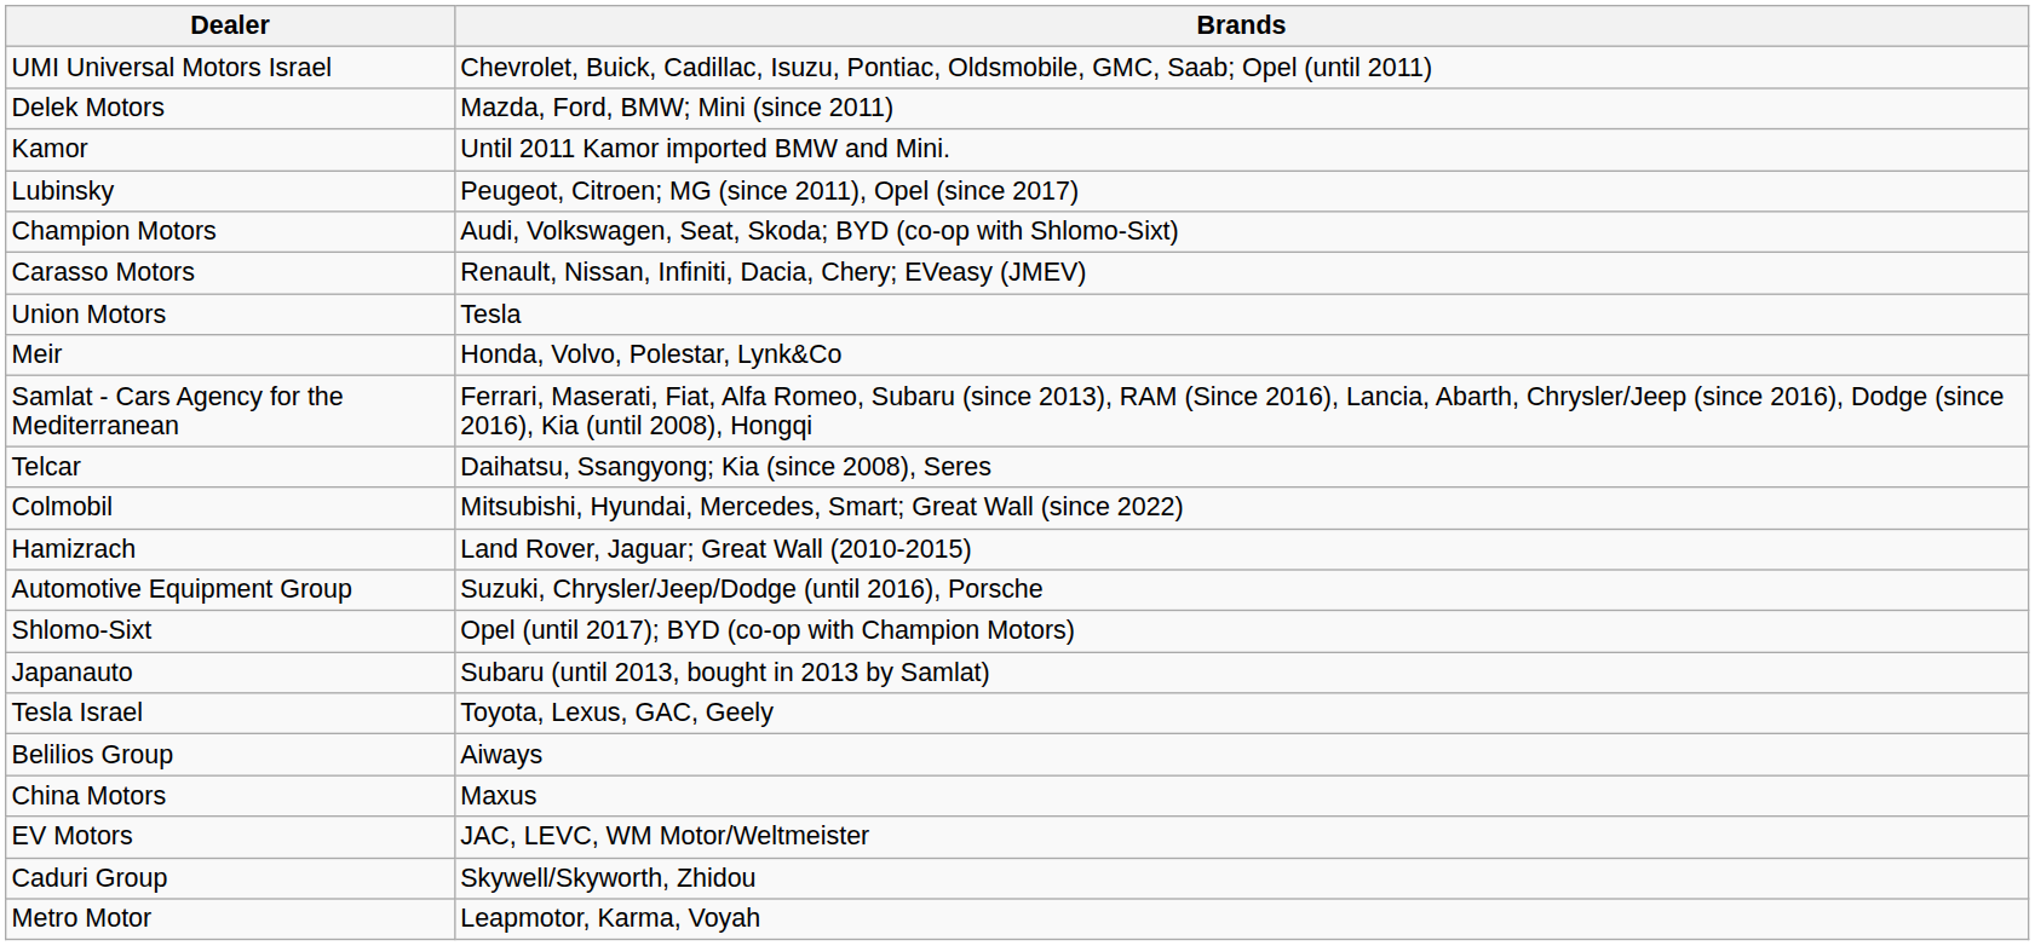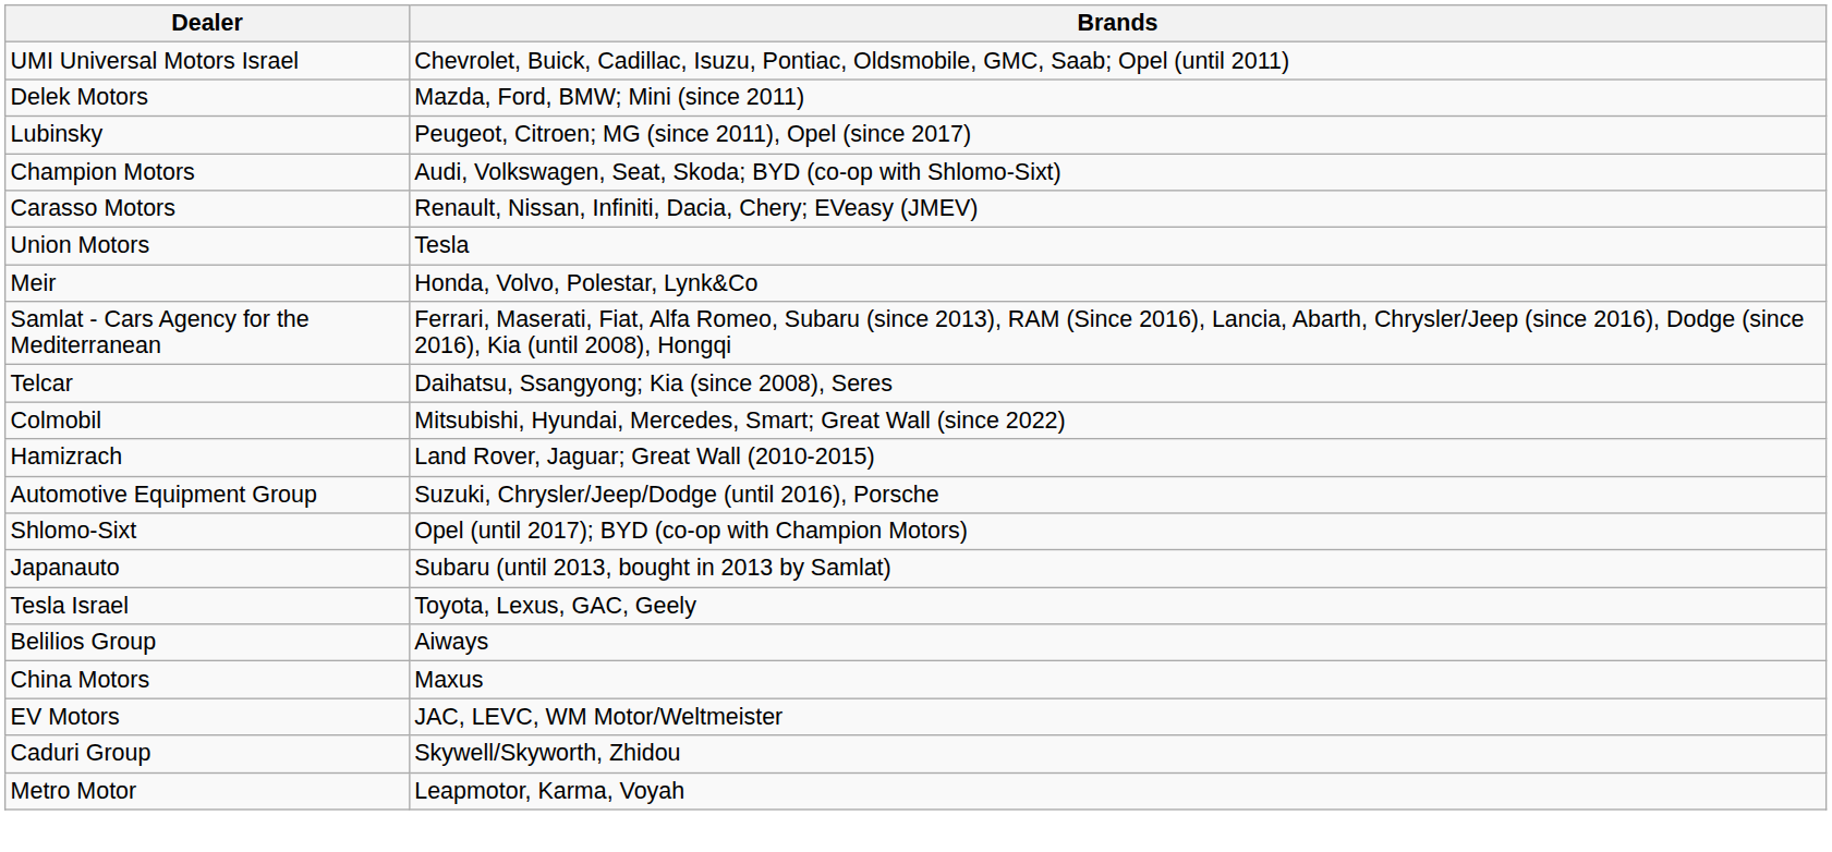 <table class="wikitable">
 <tr>
 <th>Dealer</th>
 <th>Brands</th>
 </tr>
 <tr>
 <td>UMI Universal Motors Israel</td>
 <td>Chevrolet, Buick, Cadillac, Isuzu, Pontiac, Oldsmobile, GMC, Saab; Opel (until 2011)</td>
 </tr>
 <tr>
 <td>Delek Motors</td>
 <td>Mazda, Ford, BMW; Mini (since 2011)</td>
-</tr>
-<tr>
-<td>Kamor</td>
-<td>Until 2011 Kamor imported BMW and Mini.</td>
 </tr>
 <tr>
 <td>Lubinsky</td>
 <td>Peugeot, Citroen; MG (since 2011), Opel (since 2017)</td>
 </tr>
 <tr>
 <td>Champion Motors</td>
 <td>Audi, Volkswagen, Seat, Skoda; BYD (co-op with Shlomo-Sixt)</td>
 </tr>
 <tr>
 <td>Carasso Motors</td>
 <td>Renault, Nissan, Infiniti, Dacia, Chery; EVeasy (JMEV)</td>
 </tr>
 <tr>
 <td>Union Motors</td>
 <td>Tesla</td>
 </tr>
 <tr>
 <td>Meir</td>
 <td>Honda, Volvo, Polestar, Lynk&Co</td>
 </tr>
 <tr>
 <td>Samlat - Cars Agency for the Mediterranean</td>
 <td>Ferrari, Maserati, Fiat, Alfa Romeo, Subaru (since 2013), RAM (Since 2016), Lancia, Abarth, Chrysler/Jeep (since 2016), Dodge (since 2016), Kia (until 2008), Hongqi</td>
 </tr>
 <tr>
 <td>Telcar</td>
 <td>Daihatsu, Ssangyong; Kia (since 2008), Seres</td>
 </tr>
 <tr>
 <td>Colmobil</td>
 <td>Mitsubishi, Hyundai, Mercedes, Smart; Great Wall (since 2022)</td>
 </tr>
 <tr>
 <td>Hamizrach</td>
 <td>Land Rover, Jaguar; Great Wall (2010-2015)</td>
 </tr>
 <tr>
 <td>Automotive Equipment Group</td>
 <td>Suzuki, Chrysler/Jeep/Dodge (until 2016), Porsche</td>
 </tr>
 <tr>
 <td>Shlomo-Sixt</td>
 <td>Opel (until 2017); BYD (co-op with Champion Motors)</td>
 </tr>
 <tr>
 <td>Japanauto</td>
 <td>Subaru (until 2013, bought in 2013 by Samlat)</td>
 </tr>
 <tr>
 <td>Tesla Israel</td>
 <td>Toyota, Lexus, GAC, Geely</td>
 </tr>
 <tr>
 <td>Belilios Group</td>
 <td>Aiways</td>
 </tr>
 <tr>
 <td>China Motors</td>
 <td>Maxus</td>
 </tr>
 <tr>
 <td>EV Motors</td>
 <td>JAC, LEVC, WM Motor/Weltmeister</td>
 </tr>
 <tr>
 <td>Caduri Group</td>
 <td>Skywell/Skyworth, Zhidou</td>
 </tr>
 <tr>
 <td>Metro Motor</td>
 <td>Leapmotor, Karma, Voyah</td>
 </tr>
 </table>
